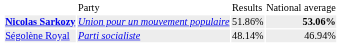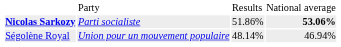 <table border="0" style="margin:1em auto;">
 <tr>
 <td></td>
 <td>Party</td>
 <td>Results</td>
 <td>National average</td>
 </tr>
 <tr>
 <td bgcolor="#ededed" align="left"><strong><a href='#'>Nicolas Sarkozy</a></strong></td>
-<td bgcolor="#ededed"><em> <a href='#'>Union pour un mouvement populaire</a></em></td>
+<td bgcolor="#ededed"><em><a href='#'>Parti socialiste</a></em></td>
 <td bgcolor="#ededed" align="right">51.86%</td>
 <td bgcolor="#ededed" align="right"><strong>53.06%</strong></td>
 </tr>
 <tr>
 <td bgcolor="#ededed"><a href='#'>Ségolène Royal</a></td>
-<td bgcolor="#ededed"><em><a href='#'>Parti socialiste</a></em></td>
+<td bgcolor="#ededed"><em> <a href='#'>Union pour un mouvement populaire</a></em></td>
 <td bgcolor="#ededed" align="right">48.14%</td>
 <td bgcolor="#ededed" align="right">46.94%</td>
 </tr>
 <tr>
 </tr>
 </table>
